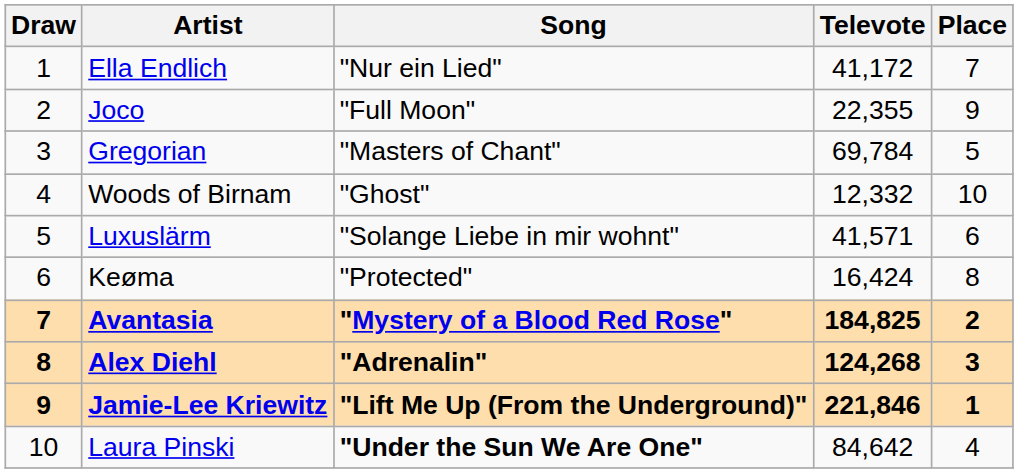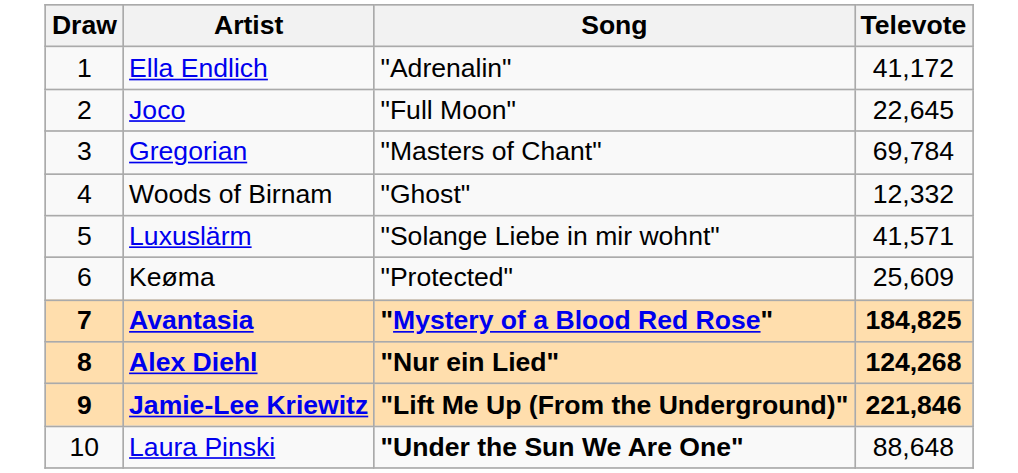 <table class="sortable wikitable" style="margin: 1em auto 1em auto; text-align:center">
 <tr>
 <th>Draw</th>
 <th>Artist</th>
 <th>Song</th>
 <th>Televote</th>
-<th>Place</th>
 </tr>
 <tr>
 <td>1</td>
 <td align="left"><a href='#'>Ella Endlich</a></td>
-<td align="left">"Nur ein Lied"</td>
+<td align="left">"Adrenalin"</td>
 <td>41,172</td>
-<td>7</td>
 </tr>
 <tr>
 <td>2</td>
 <td align="left"><a href='#'>Joco</a></td>
 <td align="left">"Full Moon"</td>
-<td>22,355</td>
-<td>9</td>
+<td>22,645</td>
 </tr>
 <tr>
 <td>3</td>
 <td align="left"><a href='#'>Gregorian</a></td>
 <td align="left">"Masters of Chant"</td>
 <td>69,784</td>
-<td>5</td>
 </tr>
 <tr>
 <td>4</td>
 <td align="left">Woods of Birnam</td>
 <td align="left">"Ghost"</td>
 <td>12,332</td>
-<td>10</td>
 </tr>
 <tr>
 <td>5</td>
 <td align="left"><a href='#'>Luxuslärm</a></td>
 <td align="left">"Solange Liebe in mir wohnt"</td>
 <td>41,571</td>
-<td>6</td>
 </tr>
 <tr>
 <td>6</td>
 <td align="left">Keøma</td>
 <td align="left">"Protected"</td>
-<td>16,424</td>
-<td>8</td>
+<td>25,609</td>
 </tr>
 <tr style="font-weight:bold; background:navajowhite;">
 <td>7</td>
 <td align="left"><a href='#'>Avantasia</a></td>
 <td align="left">"<a href='#'>Mystery of a Blood Red Rose</a>"</td>
 <td>184,825</td>
-<td>2</td>
 </tr>
 <tr style="font-weight:bold; background:navajowhite;">
 <td>8</td>
 <td align="left"><a href='#'>Alex Diehl</a></td>
-<td align="left">"Adrenalin"</td>
+<td align="left">"Nur ein Lied"</td>
 <td>124,268</td>
-<td>3</td>
 </tr>
 <tr style="font-weight:bold; background:navajowhite;">
 <td>9</td>
 <td align="left"><a href='#'>Jamie-Lee Kriewitz</a></td>
 <td align="left">"Lift Me Up (From the Underground)"</td>
 <td>221,846</td>
-<td>1</td>
 </tr>
 <tr>
 <td>10</td>
 <td align="left"><a href='#'>Laura Pinski</a></td>
 <td align="left"><strong>"Under the Sun We Are One"</strong></td>
-<td>84,642</td>
-<td>4</td>
+<td>88,648</td>
 </tr>
 </table>
